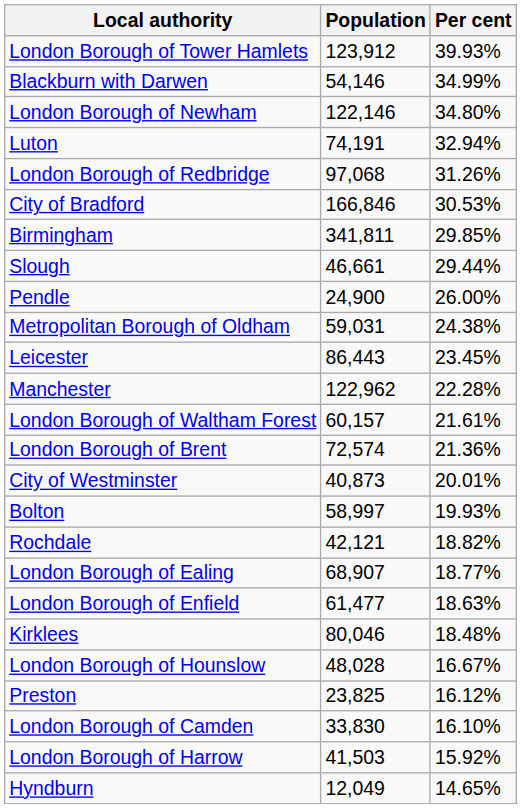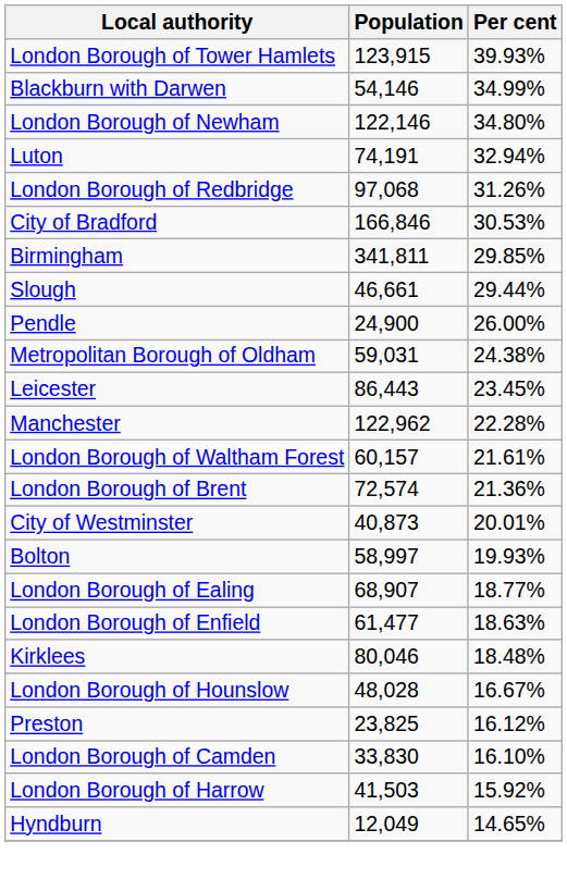 <table class="wikitable sortable" style="font-size:90%;">
 <tr>
 <th>Local authority</th>
 <th>Population</th>
 <th>Per cent</th>
 </tr>
 <tr>
 <td><a href='#'>London Borough of Tower Hamlets</a></td>
-<td>123,912</td>
+<td>123,915</td>
 <td>39.93%</td>
 </tr>
 <tr>
 <td><a href='#'>Blackburn with Darwen</a></td>
 <td>54,146</td>
 <td>34.99%</td>
 </tr>
 <tr>
 <td><a href='#'>London Borough of Newham</a></td>
 <td>122,146</td>
 <td>34.80%</td>
 </tr>
 <tr>
 <td><a href='#'>Luton</a></td>
 <td>74,191</td>
 <td>32.94%</td>
 </tr>
 <tr>
 <td><a href='#'>London Borough of Redbridge</a></td>
 <td>97,068</td>
 <td>31.26%</td>
 </tr>
 <tr>
 <td><a href='#'>City of Bradford</a></td>
 <td>166,846</td>
 <td>30.53%</td>
 </tr>
 <tr>
 <td><a href='#'>Birmingham</a></td>
 <td>341,811</td>
 <td>29.85%</td>
 </tr>
 <tr>
 <td><a href='#'>Slough</a></td>
 <td>46,661</td>
 <td>29.44%</td>
 </tr>
 <tr>
 <td><a href='#'>Pendle</a></td>
 <td>24,900</td>
 <td>26.00%</td>
 </tr>
 <tr>
 <td><a href='#'>Metropolitan Borough of Oldham</a></td>
 <td>59,031</td>
 <td>24.38%</td>
 </tr>
 <tr>
 <td><a href='#'>Leicester</a></td>
 <td>86,443</td>
 <td>23.45%</td>
 </tr>
 <tr>
 <td><a href='#'>Manchester</a></td>
 <td>122,962</td>
 <td>22.28%</td>
 </tr>
 <tr>
 <td><a href='#'>London Borough of Waltham Forest</a></td>
 <td>60,157</td>
 <td>21.61%</td>
 </tr>
 <tr>
 <td><a href='#'>London Borough of Brent</a></td>
 <td>72,574</td>
 <td>21.36%</td>
 </tr>
 <tr>
 <td><a href='#'>City of Westminster</a></td>
 <td>40,873</td>
 <td>20.01%</td>
 </tr>
 <tr>
 <td><a href='#'>Bolton</a></td>
 <td>58,997</td>
 <td>19.93%</td>
 </tr>
 <tr>
-<td><a href='#'>Rochdale</a></td>
-<td>42,121</td>
-<td>18.82%</td>
-</tr>
-<tr>
 <td><a href='#'>London Borough of Ealing</a></td>
 <td>68,907</td>
 <td>18.77%</td>
 </tr>
 <tr>
 <td><a href='#'>London Borough of Enfield</a></td>
 <td>61,477</td>
 <td>18.63%</td>
 </tr>
 <tr>
 <td><a href='#'>Kirklees</a></td>
 <td>80,046</td>
 <td>18.48%</td>
 </tr>
 <tr>
 <td><a href='#'>London Borough of Hounslow</a></td>
 <td>48,028</td>
 <td>16.67%</td>
 </tr>
 <tr>
 <td><a href='#'>Preston</a></td>
 <td>23,825</td>
 <td>16.12%</td>
 </tr>
 <tr>
 <td><a href='#'>London Borough of Camden</a></td>
 <td>33,830</td>
 <td>16.10%</td>
 </tr>
 <tr>
 <td><a href='#'>London Borough of Harrow</a></td>
 <td>41,503</td>
 <td>15.92%</td>
 </tr>
 <tr>
 <td><a href='#'>Hyndburn</a></td>
 <td>12,049</td>
 <td>14.65%</td>
 </tr>
 <tr>
 </tr>
 </table>
